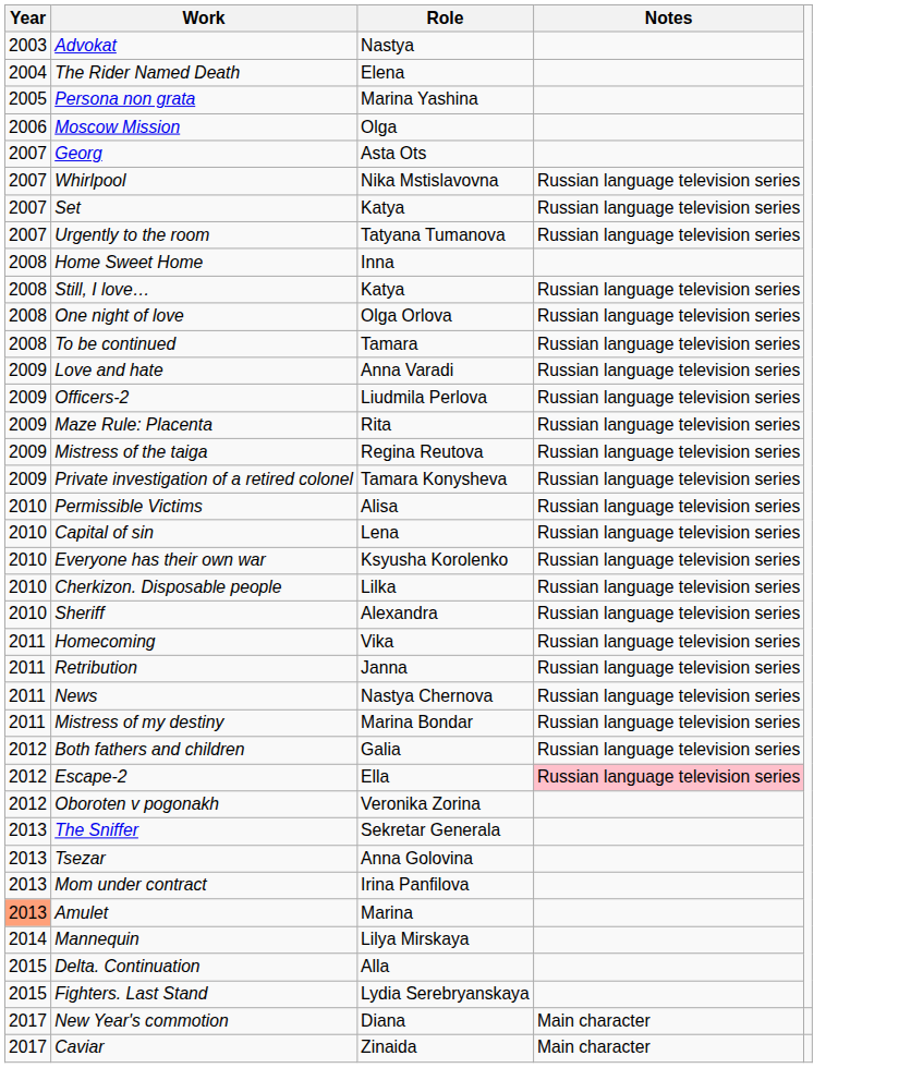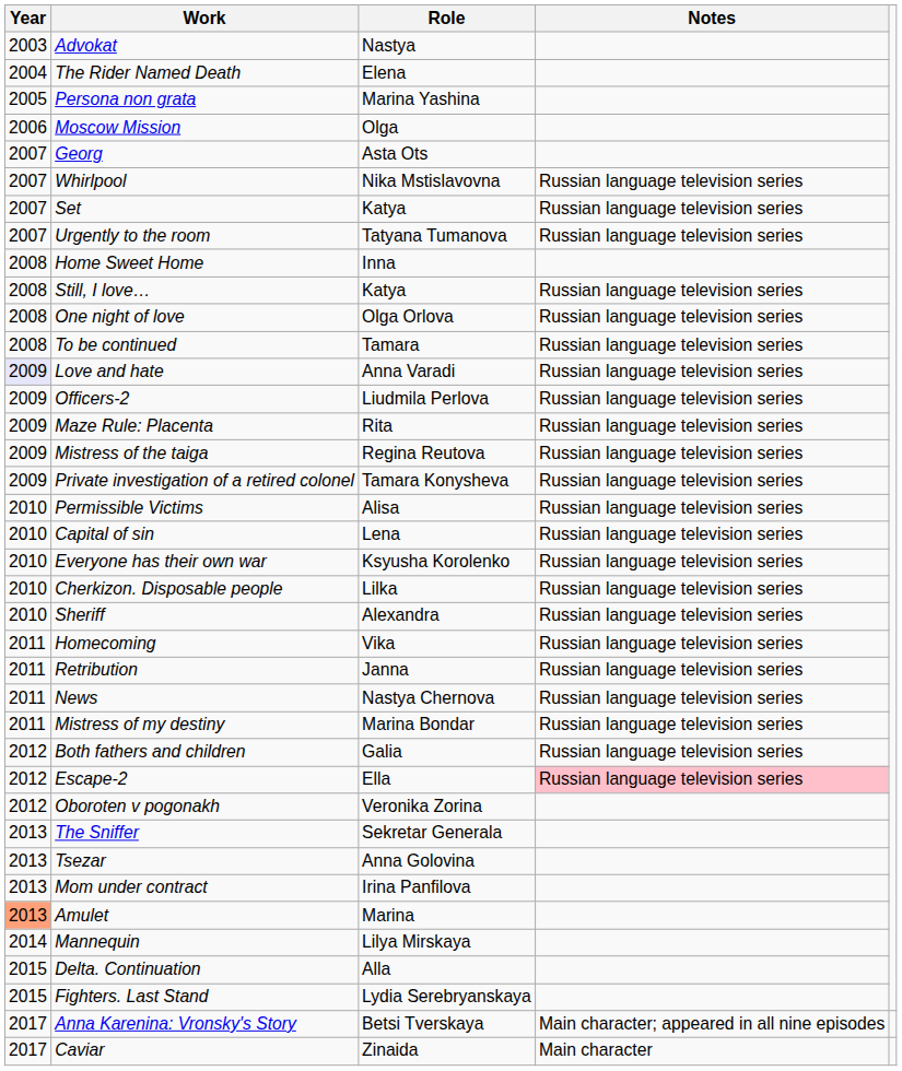 <table class="wikitable">
 <tr>
 <th>Year</th>
 <th>Work</th>
 <th>Role</th>
 <th>Notes</th>
 </tr>
 <tr>
 <td>2003</td>
 <td><em><a href='#'>Advokat</a></em></td>
 <td>Nastya</td>
 <td></td>
 </tr>
 <tr>
 <td>2004</td>
 <td><em>The Rider Named Death</em></td>
 <td>Elena</td>
 <td></td>
 </tr>
 <tr>
 <td>2005</td>
 <td><em><a href='#'>Persona non grata</a></em></td>
 <td>Marina Yashina</td>
 <td></td>
 </tr>
 <tr>
 <td>2006</td>
 <td><em><a href='#'>Moscow Mission</a></em></td>
 <td>Olga</td>
 <td></td>
 </tr>
 <tr>
 <td>2007</td>
 <td><a href='#'><em>Georg</em></a></td>
 <td>Asta Ots</td>
 <td></td>
 </tr>
 <tr>
 <td>2007</td>
 <td><em>Whirlpool</em></td>
 <td>Nika Mstislavovna</td>
 <td>Russian language television series</td>
 </tr>
 <tr>
 <td>2007</td>
 <td><em>Set</em></td>
 <td>Katya</td>
 <td>Russian language television series</td>
 </tr>
 <tr>
 <td>2007</td>
 <td><em>Urgently to the room</em></td>
 <td>Tatyana Tumanova</td>
 <td>Russian language television series</td>
 </tr>
 <tr>
 <td>2008</td>
 <td><em>Home Sweet Home</em></td>
 <td>Inna</td>
 <td></td>
 </tr>
 <tr>
 <td>2008</td>
 <td><em>Still, I love…</em></td>
 <td>Katya</td>
 <td>Russian language television series</td>
 </tr>
 <tr>
 <td>2008</td>
 <td><em>One night of love</em></td>
 <td>Olga Orlova</td>
 <td>Russian language television series</td>
 </tr>
 <tr>
 <td>2008</td>
 <td><em>To be continued</em></td>
 <td>Tamara</td>
 <td>Russian language television series</td>
 </tr>
 <tr>
-<td>2009</td>
+<td style="background: lavender;">2009</td>
 <td><em>Love and hate</em></td>
 <td>Anna Varadi</td>
 <td>Russian language television series</td>
 </tr>
 <tr>
 <td>2009</td>
 <td><em>Officers-2</em></td>
 <td>Liudmila Perlova</td>
 <td>Russian language television series</td>
 </tr>
 <tr>
 <td>2009</td>
 <td><em>Maze Rule: Placenta</em></td>
 <td>Rita</td>
 <td>Russian language television series</td>
 </tr>
 <tr>
 <td>2009</td>
 <td><em>Mistress of the taiga</em></td>
 <td>Regina Reutova</td>
 <td>Russian language television series</td>
 </tr>
 <tr>
 <td>2009</td>
 <td><em>Private investigation of a retired colonel</em></td>
 <td>Tamara Konysheva</td>
 <td>Russian language television series</td>
 </tr>
 <tr>
 <td>2010</td>
 <td><em>Permissible Victims</em></td>
 <td>Alisa</td>
 <td>Russian language television series</td>
 </tr>
 <tr>
 <td>2010</td>
 <td><em>Capital of sin</em></td>
 <td>Lena</td>
 <td>Russian language television series</td>
 </tr>
 <tr>
 <td>2010</td>
 <td><em>Everyone has their own war</em></td>
 <td>Ksyusha Korolenko</td>
 <td>Russian language television series</td>
 </tr>
 <tr>
 <td>2010</td>
 <td><em>Cherkizon. Disposable people</em></td>
 <td>Lilka</td>
 <td>Russian language television series</td>
 </tr>
 <tr>
 <td>2010</td>
 <td><em>Sheriff</em></td>
 <td>Alexandra</td>
 <td>Russian language television series</td>
 </tr>
 <tr>
 <td>2011</td>
 <td><em>Homecoming</em></td>
 <td>Vika</td>
 <td>Russian language television series</td>
 </tr>
 <tr>
 <td>2011</td>
 <td><em>Retribution</em></td>
 <td>Janna</td>
 <td>Russian language television series</td>
 </tr>
 <tr>
 <td>2011</td>
 <td><em>News</em></td>
 <td>Nastya Chernova</td>
 <td>Russian language television series</td>
 </tr>
 <tr>
 <td>2011</td>
 <td><em>Mistress of my destiny</em></td>
 <td>Marina Bondar</td>
 <td>Russian language television series</td>
 </tr>
 <tr>
 <td>2012</td>
 <td><em>Both fathers and children</em></td>
 <td>Galia</td>
 <td>Russian language television series</td>
 </tr>
 <tr>
 <td>2012</td>
 <td><em>Escape-2</em></td>
 <td>Ella</td>
 <td style="background: pink;">Russian language television series</td>
 </tr>
 <tr>
 <td>2012</td>
 <td><em>Oboroten v pogonakh</em></td>
 <td>Veronika Zorina</td>
 <td></td>
 </tr>
 <tr>
 <td>2013</td>
 <td><em><a href='#'>The Sniffer</a></em></td>
 <td>Sekretar Generala</td>
 <td></td>
 </tr>
 <tr>
 <td>2013</td>
 <td><em>Tsezar</em></td>
 <td>Anna Golovina</td>
 <td></td>
 </tr>
 <tr>
 <td>2013</td>
 <td><em>Mom under contract</em></td>
 <td>Irina Panfilova</td>
 <td></td>
 </tr>
 <tr>
 <td style="background: lightsalmon;">2013</td>
 <td><em>Amulet</em></td>
 <td>Marina</td>
 <td></td>
 </tr>
 <tr>
 <td>2014</td>
 <td><em>Mannequin</em></td>
 <td>Lilya Mirskaya</td>
 <td></td>
 </tr>
 <tr>
 <td>2015</td>
 <td><em>Delta. Continuation</em></td>
 <td>Alla</td>
 <td></td>
 </tr>
 <tr>
 <td>2015</td>
 <td><em>Fighters. Last Stand</em></td>
 <td>Lydia Serebryanskaya</td>
 <td></td>
 </tr>
 <tr>
 <td>2017</td>
-<td><em>New Year's commotion</em></td>
-<td>Diana</td>
-<td>Main character</td>
+<td><em><a href='#'>Anna Karenina: Vronsky's Story</a></em></td>
+<td>Betsi Tverskaya</td>
+<td>Main character; appeared in all nine episodes</td>
 <td></td>
 </tr>
 <tr>
 <td>2017</td>
 <td><em>Caviar</em></td>
 <td>Zinaida</td>
 <td>Main character</td>
 </tr>
 </table>
